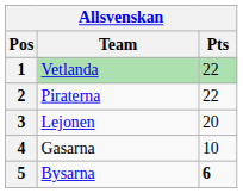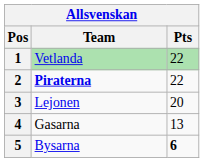 <table class="wikitable">
 <tr>
 <th colspan="3"><a href='#'>Allsvenskan</a></th>
 </tr>
 <tr>
 <th width=20>Pos</th>
 <th width=150>Team</th>
 <th width=30>Pts</th>
 </tr>
 <tr style="background:#ACE1AF;">
 <th>1</th>
 <td><a href='#'>Vetlanda</a></td>
 <td>22</td>
 </tr>
 <tr>
 <th>2</th>
-<td><a href='#'>Piraterna</a></td>
+<td><strong><a href='#'>Piraterna</a></strong></td>
 <td>22</td>
 </tr>
 <tr>
 <th>3</th>
 <td><a href='#'>Lejonen</a></td>
 <td>20</td>
 </tr>
 <tr>
 <th>4</th>
 <td>Gasarna</td>
-<td>10</td>
+<td>13</td>
 </tr>
 <tr>
 <th>5</th>
 <td><a href='#'>Bysarna</a></td>
 <td><strong>6</strong></td>
 </tr>
 </table>
